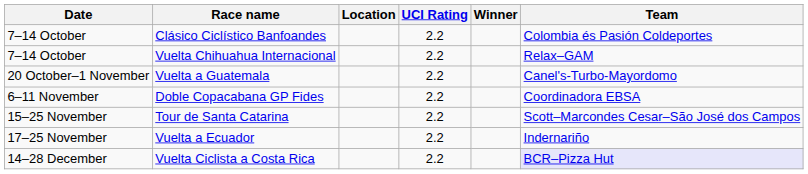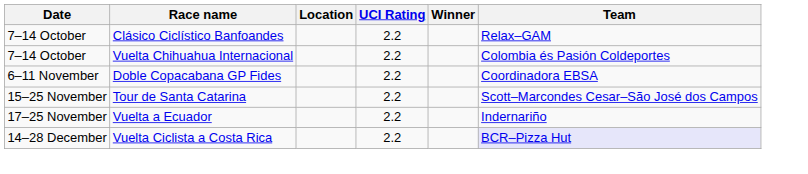 <table class="wikitable sortable">
 <tr>
 <th>Date</th>
 <th>Race name</th>
 <th>Location</th>
 <th><a href='#'>UCI Rating</a></th>
 <th>Winner</th>
 <th>Team</th>
 </tr>
 <tr>
 <td>7–14 October</td>
 <td><a href='#'>Clásico Ciclístico Banfoandes</a></td>
 <td></td>
 <td align=center>2.2</td>
 <td></td>
-<td><a href='#'>Colombia és Pasión Coldeportes</a></td>
+<td><a href='#'>Relax–GAM</a></td>
 </tr>
 <tr>
 <td>7–14 October</td>
 <td><a href='#'>Vuelta Chihuahua Internacional</a></td>
 <td></td>
 <td align=center>2.2</td>
 <td></td>
-<td><a href='#'>Relax–GAM</a></td>
-</tr>
-<tr>
-<td>20 October–1 November</td>
-<td><a href='#'>Vuelta a Guatemala</a></td>
-<td></td>
-<td align=center>2.2</td>
-<td></td>
-<td><a href='#'>Canel's-Turbo-Mayordomo</a></td>
+<td><a href='#'>Colombia és Pasión Coldeportes</a></td>
 </tr>
 <tr>
 <td>6–11 November</td>
 <td><a href='#'>Doble Copacabana GP Fides</a></td>
 <td></td>
 <td align=center>2.2</td>
 <td></td>
 <td><a href='#'>Coordinadora EBSA</a></td>
 </tr>
 <tr>
 <td>15–25 November</td>
 <td><a href='#'>Tour de Santa Catarina</a></td>
 <td></td>
 <td align=center>2.2</td>
 <td></td>
 <td><a href='#'>Scott–Marcondes Cesar–São José dos Campos</a></td>
 </tr>
 <tr>
 <td>17–25 November</td>
 <td><a href='#'>Vuelta a Ecuador</a></td>
 <td></td>
 <td align=center>2.2</td>
 <td></td>
 <td><a href='#'>Indernariño</a></td>
 </tr>
 <tr>
 <td>14–28 December</td>
 <td><a href='#'>Vuelta Ciclista a Costa Rica</a></td>
 <td></td>
 <td align=center>2.2</td>
 <td></td>
 <td style="background: lavender;"><a href='#'>BCR–Pizza Hut</a></td>
 </tr>
 </table>
